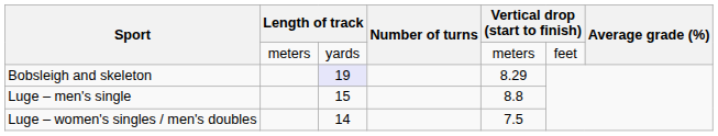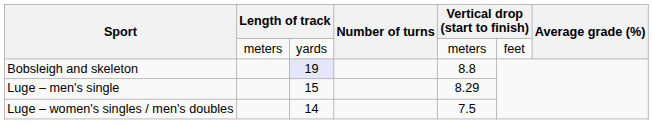 <table class="wikitable">
 <tr>
 <th align ="center" rowspan="2">Sport</th>
 <th align ="center" colspan="2">Length of track</th>
 <th align ="center" rowspan="2">Number of turns</th>
 <th align ="center" colspan="2">Vertical drop<br>(start to finish)</th>
 <th align ="center" rowspan="2">Average grade (%)</th>
 </tr>
 <tr>
 <td align ="center">meters</td>
 <td align ="center">yards</td>
 <td align ="center">meters</td>
 <td align ="center">feet</td>
 </tr>
 <tr>
 <td>Bobsleigh and skeleton</td>
 <td></td>
 <td align ="center" style="background: lavender;">19</td>
 <td></td>
-<td align ="center">8.29</td>
+<td align ="center">8.8</td>
 </tr>
 <tr>
 <td>Luge – men's single</td>
 <td></td>
 <td align ="center">15</td>
 <td></td>
-<td align ="center">8.8</td>
+<td align ="center">8.29</td>
 </tr>
 <tr>
 <td>Luge – women's singles / men's doubles</td>
 <td></td>
 <td align ="center">14</td>
 <td></td>
 <td align ="center">7.5</td>
 </tr>
 </table>
